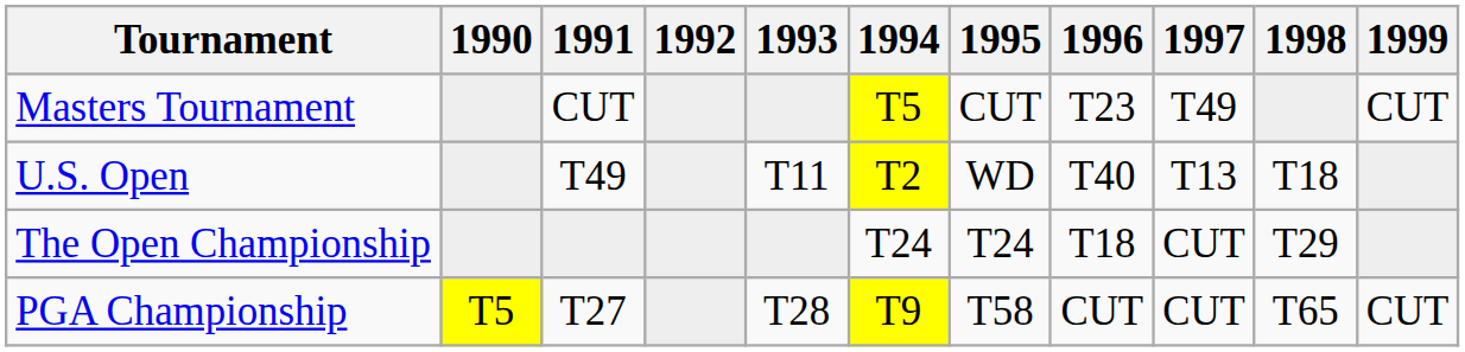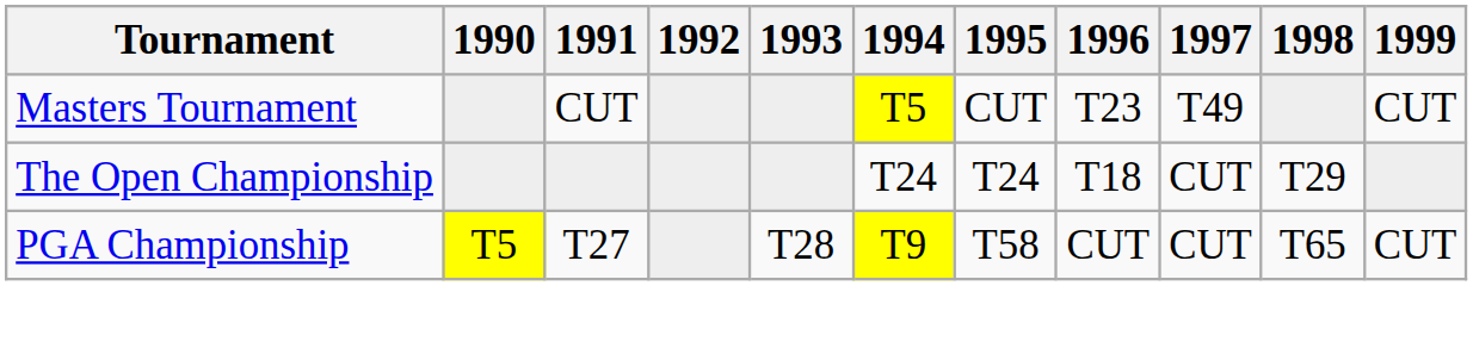 <table class="wikitable" style="font-size:95%;text-align:center;">
 <tr>
 <th>Tournament</th>
 <th>1990</th>
 <th>1991</th>
 <th>1992</th>
 <th>1993</th>
 <th>1994</th>
 <th>1995</th>
 <th>1996</th>
 <th>1997</th>
 <th>1998</th>
 <th>1999</th>
 </tr>
 <tr>
 <td align=left><a href='#'>Masters Tournament</a></td>
 <td style="background:#eeeeee;"></td>
 <td>CUT</td>
 <td style="background:#eeeeee;"></td>
 <td style="background:#eeeeee;"></td>
 <td style="background:yellow;">T5</td>
 <td>CUT</td>
 <td>T23</td>
 <td>T49</td>
 <td style="background:#eeeeee;"></td>
 <td>CUT</td>
 </tr>
 <tr>
-<td align=left><a href='#'>U.S. Open</a></td>
-<td style="background:#eeeeee;"></td>
-<td>T49</td>
-<td style="background:#eeeeee;"></td>
-<td>T11</td>
-<td style="background:yellow;">T2</td>
-<td>WD</td>
-<td>T40</td>
-<td>T13</td>
-<td>T18</td>
-<td style="background:#eeeeee;"></td>
-</tr>
-<tr>
 <td align=left><a href='#'>The Open Championship</a></td>
 <td style="background:#eeeeee;"></td>
 <td style="background:#eeeeee;"></td>
 <td style="background:#eeeeee;"></td>
 <td style="background:#eeeeee;"></td>
 <td>T24</td>
 <td>T24</td>
 <td>T18</td>
 <td>CUT</td>
 <td>T29</td>
 <td style="background:#eeeeee;"></td>
 </tr>
 <tr>
 <td align=left><a href='#'>PGA Championship</a></td>
 <td style="background:yellow;">T5</td>
 <td>T27</td>
 <td style="background:#eeeeee;"></td>
 <td>T28</td>
 <td style="background:yellow;">T9</td>
 <td>T58</td>
 <td>CUT</td>
 <td>CUT</td>
 <td>T65</td>
 <td>CUT</td>
 </tr>
 </table>
